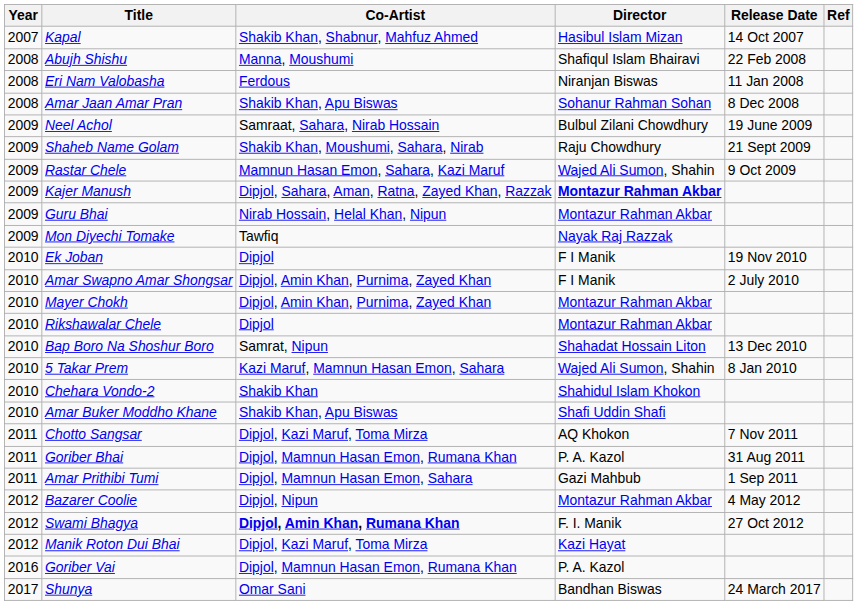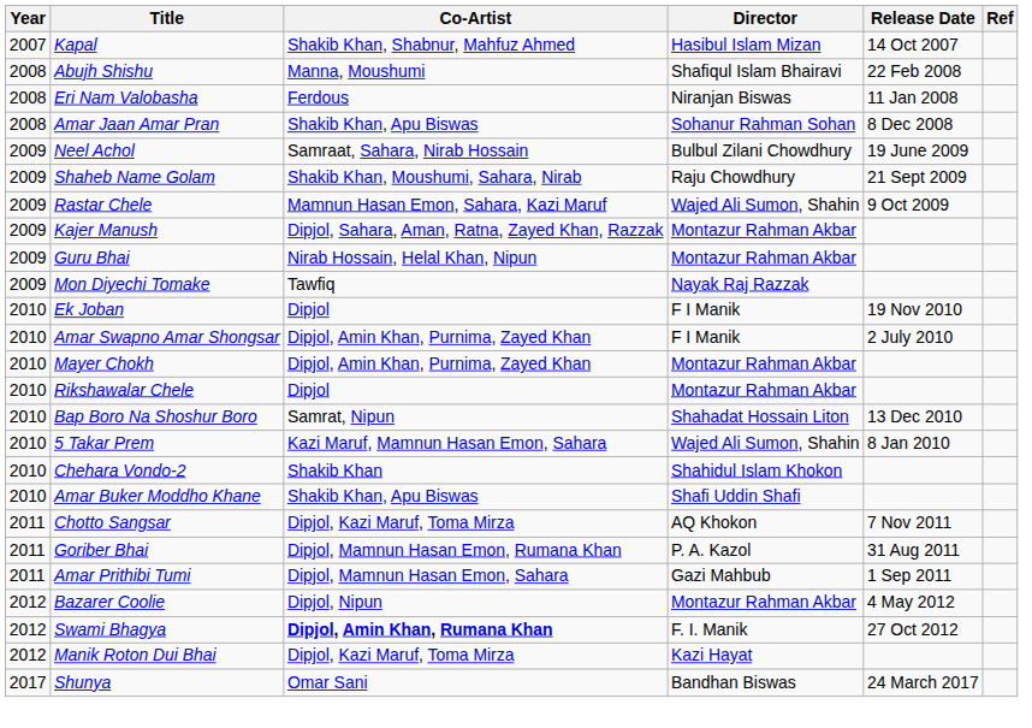 <table class="wikitable sortable collapsible">
 <tr>
 <th>Year</th>
 <th>Title</th>
 <th>Co-Artist</th>
 <th>Director</th>
 <th>Release Date</th>
 <th>Ref</th>
 </tr>
 <tr>
 <td>2007</td>
 <td><em><a href='#'>Kapal</a></em></td>
 <td><a href='#'>Shakib Khan</a>, <a href='#'>Shabnur</a>, <a href='#'>Mahfuz Ahmed</a></td>
 <td><a href='#'>Hasibul Islam Mizan</a></td>
 <td>14 Oct 2007</td>
 <td></td>
 </tr>
 <tr>
 <td>2008</td>
 <td><em><a href='#'>Abujh Shishu</a></em></td>
 <td><a href='#'>Manna</a>, <a href='#'>Moushumi</a></td>
 <td>Shafiqul Islam Bhairavi</td>
 <td>22 Feb 2008</td>
 <td></td>
 </tr>
 <tr>
 <td>2008</td>
 <td><em><a href='#'>Eri Nam Valobasha</a></em></td>
 <td><a href='#'>Ferdous</a></td>
 <td>Niranjan Biswas</td>
 <td>11 Jan 2008</td>
 <td></td>
 </tr>
 <tr>
 <td>2008</td>
 <td><em><a href='#'>Amar Jaan Amar Pran</a></em></td>
 <td><a href='#'>Shakib Khan</a>, <a href='#'>Apu Biswas</a></td>
 <td><a href='#'>Sohanur Rahman Sohan</a></td>
 <td>8 Dec 2008</td>
 <td></td>
 </tr>
 <tr>
 <td>2009</td>
 <td><em><a href='#'>Neel Achol</a></em></td>
 <td>Samraat, <a href='#'>Sahara</a>, <a href='#'>Nirab Hossain</a></td>
 <td>Bulbul Zilani Chowdhury</td>
 <td>19 June 2009</td>
 <td></td>
 </tr>
 <tr>
 <td>2009</td>
 <td><em><a href='#'>Shaheb Name Golam</a></em></td>
 <td><a href='#'>Shakib Khan</a>, <a href='#'>Moushumi</a>, <a href='#'>Sahara</a>, <a href='#'>Nirab</a></td>
 <td>Raju Chowdhury</td>
 <td>21 Sept 2009</td>
 <td></td>
 </tr>
 <tr>
 <td>2009</td>
 <td><em><a href='#'>Rastar Chele</a></em></td>
 <td><a href='#'>Mamnun Hasan Emon</a>, <a href='#'>Sahara</a>, <a href='#'>Kazi Maruf</a></td>
 <td><a href='#'>Wajed Ali Sumon</a>, Shahin</td>
 <td>9 Oct 2009</td>
 <td></td>
 </tr>
 <tr>
 <td>2009</td>
 <td><em><a href='#'>Kajer Manush</a></em></td>
 <td><a href='#'>Dipjol</a>, <a href='#'>Sahara</a>, <a href='#'>Aman</a>, <a href='#'>Ratna</a>, <a href='#'>Zayed Khan</a>, <a href='#'>Razzak</a></td>
-<td><strong><a href='#'>Montazur Rahman Akbar</a></strong></td>
+<td><a href='#'>Montazur Rahman Akbar</a></td>
 <td></td>
 <td></td>
 </tr>
 <tr>
 <td>2009</td>
 <td><em><a href='#'>Guru Bhai</a></em></td>
 <td><a href='#'>Nirab Hossain</a>, <a href='#'>Helal Khan</a>, <a href='#'>Nipun</a></td>
 <td><a href='#'>Montazur Rahman Akbar</a></td>
 <td></td>
 <td></td>
 </tr>
 <tr>
 <td>2009</td>
 <td><em><a href='#'>Mon Diyechi Tomake</a></em></td>
 <td>Tawfiq</td>
 <td><a href='#'>Nayak Raj Razzak</a></td>
 <td></td>
 <td></td>
 </tr>
 <tr>
 <td>2010</td>
 <td><em><a href='#'>Ek Joban</a></em></td>
 <td><a href='#'>Dipjol</a></td>
 <td>F I Manik</td>
 <td>19 Nov 2010</td>
 <td></td>
 </tr>
 <tr>
 <td>2010</td>
 <td><em><a href='#'>Amar Swapno Amar Shongsar</a></em></td>
 <td><a href='#'>Dipjol</a>, <a href='#'>Amin Khan</a>, <a href='#'>Purnima</a>, <a href='#'>Zayed Khan</a></td>
 <td>F I Manik</td>
 <td>2 July 2010</td>
 <td></td>
 </tr>
 <tr>
 <td>2010</td>
 <td><em><a href='#'>Mayer Chokh</a></em></td>
 <td><a href='#'>Dipjol</a>, <a href='#'>Amin Khan</a>, <a href='#'>Purnima</a>, <a href='#'>Zayed Khan</a></td>
 <td><a href='#'>Montazur Rahman Akbar</a></td>
 <td></td>
 <td></td>
 </tr>
 <tr>
 <td>2010</td>
 <td><em><a href='#'>Rikshawalar Chele</a></em></td>
 <td><a href='#'>Dipjol</a></td>
 <td><a href='#'>Montazur Rahman Akbar</a></td>
 <td></td>
 <td></td>
 </tr>
 <tr>
 <td>2010</td>
 <td><em><a href='#'>Bap Boro Na Shoshur Boro</a></em></td>
 <td>Samrat, <a href='#'>Nipun</a></td>
 <td><a href='#'>Shahadat Hossain Liton</a></td>
 <td>13 Dec 2010</td>
 <td></td>
 </tr>
 <tr>
 <td>2010</td>
 <td><em><a href='#'>5 Takar Prem</a> </em></td>
 <td><a href='#'>Kazi Maruf</a>, <a href='#'>Mamnun Hasan Emon</a>, <a href='#'>Sahara</a></td>
 <td><a href='#'>Wajed Ali Sumon</a>, Shahin</td>
 <td>8 Jan 2010</td>
 <td></td>
 </tr>
 <tr>
 <td>2010</td>
 <td><em><a href='#'>Chehara Vondo-2</a></em></td>
 <td><a href='#'>Shakib Khan</a></td>
 <td><a href='#'>Shahidul Islam Khokon</a></td>
 <td></td>
 <td></td>
 </tr>
 <tr>
 <td>2010</td>
 <td><em><a href='#'>Amar Buker Moddho Khane</a></em></td>
 <td><a href='#'>Shakib Khan</a>, <a href='#'>Apu Biswas</a></td>
 <td><a href='#'>Shafi Uddin Shafi</a></td>
 <td></td>
 <td></td>
 </tr>
 <tr>
 <td>2011</td>
 <td><em><a href='#'>Chotto Sangsar</a></em></td>
 <td><a href='#'>Dipjol</a>, <a href='#'>Kazi Maruf</a>, <a href='#'>Toma Mirza</a></td>
 <td>AQ Khokon</td>
 <td>7 Nov 2011</td>
 <td></td>
 </tr>
 <tr>
 <td>2011</td>
 <td><em><a href='#'>Goriber Bhai</a></em></td>
 <td><a href='#'>Dipjol</a>, <a href='#'>Mamnun Hasan Emon</a>, <a href='#'>Rumana Khan</a></td>
 <td>P. A. Kazol</td>
 <td>31 Aug 2011</td>
 <td></td>
 </tr>
 <tr>
 <td>2011</td>
 <td><em><a href='#'>Amar Prithibi Tumi</a></em></td>
 <td><a href='#'>Dipjol</a>, <a href='#'>Mamnun Hasan Emon</a>, <a href='#'>Sahara</a></td>
 <td>Gazi Mahbub</td>
 <td>1 Sep 2011</td>
 <td></td>
 </tr>
 <tr>
 <td>2012</td>
 <td><em><a href='#'>Bazarer Coolie</a></em></td>
 <td><a href='#'>Dipjol</a>, <a href='#'>Nipun</a></td>
 <td><a href='#'>Montazur Rahman Akbar</a></td>
 <td>4 May 2012</td>
 <td></td>
 </tr>
 <tr>
 <td>2012</td>
 <td><em><a href='#'>Swami Bhagya</a></em></td>
 <td><strong><a href='#'>Dipjol</a>, <a href='#'>Amin Khan</a>, <a href='#'>Rumana Khan</a></strong></td>
 <td>F. I. Manik</td>
 <td>27 Oct 2012</td>
 <td></td>
 </tr>
 <tr>
 <td>2012</td>
 <td><em><a href='#'>Manik Roton Dui Bhai</a></em></td>
 <td><a href='#'>Dipjol</a>, <a href='#'>Kazi Maruf</a>, <a href='#'>Toma Mirza</a></td>
 <td><a href='#'>Kazi Hayat</a></td>
 <td></td>
 <td></td>
 </tr>
 <tr>
-<td>2016</td>
-<td><em><a href='#'>Goriber Vai</a></em></td>
-<td><a href='#'>Dipjol</a>, <a href='#'>Mamnun Hasan Emon</a>, <a href='#'>Rumana Khan</a></td>
-<td>P. A. Kazol</td>
-<td></td>
-<td></td>
-</tr>
-<tr>
 <td>2017</td>
 <td><em><a href='#'>Shunya</a></em></td>
 <td><a href='#'>Omar Sani</a></td>
 <td>Bandhan Biswas</td>
 <td>24 March 2017</td>
 <td></td>
 </tr>
 </table>
